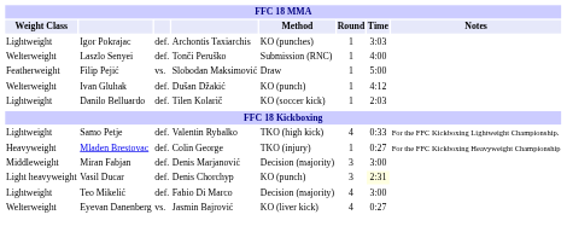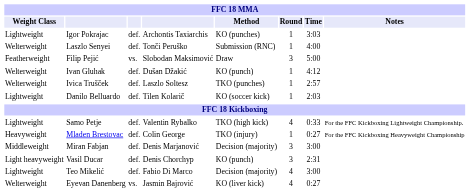 <table class="toccolours" style="font-size: 75%;">
 <tr>
 <th colspan="8" style="background-color: #ccf; color: #000080; text-align: center;"><strong>FFC 18 MMA</strong></th>
 </tr>
 <tr>
 <th colspan="1" style="background-color: #E6E8FA; color: #000000; text-align: center;">Weight Class</th>
 <th colspan="1" style="background-color: #E6E8FA; color: #000000; text-align: center;"></th>
 <th colspan="1" style="background-color: #E6E8FA; color: #000000; text-align: center;"></th>
 <th colspan="1" style="background-color: #E6E8FA; color: #000000; text-align: center;"></th>
 <th colspan="1" style="background-color: #E6E8FA; color: #000000; text-align: center;">Method</th>
 <th colspan="1" style="background-color: #E6E8FA; color: #000000; text-align: center;">Round</th>
 <th colspan="1" style="background-color: #E6E8FA; color: #000000; text-align: center;">Time</th>
 <th colspan="1" style="background-color: #E6E8FA; color: #000000; text-align: center;">Notes</th>
 </tr>
 <tr>
 <td>Lightweight</td>
 <td>Igor Pokrajac</td>
 <td>def.</td>
 <td>Archontis Taxiarchis</td>
 <td>KO (punches)</td>
 <td align=center>1</td>
 <td align=center>3:03</td>
 <td><small></small></td>
 </tr>
 <tr>
 <td>Welterweight</td>
 <td>Laszlo Senyei</td>
 <td>def.</td>
 <td>Tonči Peruško</td>
 <td>Submission (RNC)</td>
 <td align=center>1</td>
 <td align=center>4:00</td>
 <td><small></small></td>
 </tr>
 <tr>
 <td>Featherweight</td>
 <td>Filip Pejić</td>
 <td>vs.</td>
 <td>Slobodan Maksimović</td>
 <td>Draw</td>
-<td align=center>1</td>
+<td align=center>3</td>
 <td align=center>5:00</td>
 <td><small></small></td>
 </tr>
 <tr>
 <td>Welterweight</td>
 <td>Ivan Gluhak</td>
 <td>def.</td>
 <td>Dušan Džakić</td>
 <td>KO (punch)</td>
 <td align=center>1</td>
 <td align=center>4:12</td>
+<td><small></small></td>
+</tr>
+<tr>
+<td>Welterweight</td>
+<td>Ivica Trušček</td>
+<td>def.</td>
+<td>Laszlo Soltesz</td>
+<td>TKO (punches)</td>
+<td align=center>1</td>
+<td align=center>2:57</td>
 <td><small></small></td>
 </tr>
 <tr>
 <td>Lightweight</td>
 <td>Danilo Belluardo</td>
 <td>def.</td>
 <td>Tilen Kolarič</td>
 <td>KO (soccer kick)</td>
 <td align=center>1</td>
 <td align=center>2:03</td>
 <td><small></small></td>
 </tr>
 <tr>
 </tr>
 <tr>
 <th colspan="8" style="background-color: #ccf; color: #000080; text-align: center;"><strong>FFC 18 Kickboxing</strong></th>
 </tr>
 <tr>
 <td>Lightweight</td>
 <td>Samo Petje</td>
 <td>def.</td>
 <td>Valentin Rybalko</td>
 <td>TKO (high kick)</td>
 <td align=center>4</td>
 <td align=center>0:33</td>
 <td><small>For the FFC Kickboxing Lightweight Championship.</small></td>
 </tr>
 <tr>
 <td>Heavyweight</td>
 <td><a href='#'>Mladen Brestovac</a></td>
 <td>def.</td>
 <td>Colin George</td>
 <td>TKO (injury)</td>
 <td align=center>1</td>
 <td align=center>0:27</td>
 <td><small>For the FFC Kickboxing Heavyweight Championship</small></td>
 </tr>
 <tr>
 <td>Middleweight</td>
 <td>Miran Fabjan</td>
 <td>def.</td>
 <td>Denis Marjanović</td>
 <td>Decision (majority)</td>
 <td align=center>3</td>
 <td align=center>3:00</td>
 <td><small></small></td>
 </tr>
 <tr>
 <td>Light heavyweight</td>
 <td>Vasil Ducar</td>
 <td>def.</td>
 <td>Denis Chorchyp</td>
 <td>KO (punch)</td>
 <td align=center>3</td>
-<td align=center style="background: lightyellow;">2:31</td>
+<td align=center>2:31</td>
 <td><small></small></td>
 </tr>
 <tr>
 <td>Lightweight</td>
 <td>Teo Mikelić</td>
 <td>def.</td>
 <td>Fabio Di Marco</td>
 <td>Decision (majority)</td>
 <td align=center>4</td>
 <td align=center>3:00</td>
 <td><small></small></td>
 </tr>
 <tr>
 <td>Welterweight</td>
 <td>Eyevan Danenberg</td>
 <td>vs.</td>
 <td>Jasmin Bajrović</td>
 <td>KO (liver kick)</td>
 <td align=center>4</td>
 <td align=center>0:27</td>
 <td><small></small></td>
 </tr>
 <tr>
 </tr>
 </table>
